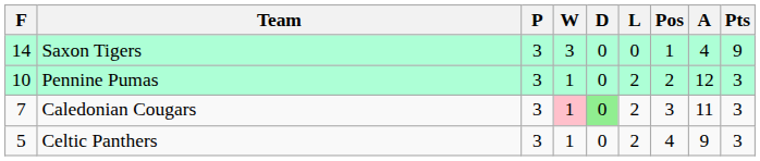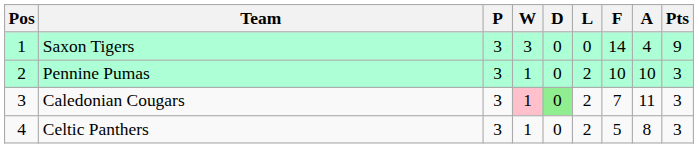 <table class="wikitable" style="text-align:centre; margin-right:2em;">
 <tr>
-<th width=20>F</th>
+<th width=20>Pos</th>
 <th width=400>Team</th>
 <th width=20>P</th>
 <th width=20>W</th>
 <th width=20>D</th>
 <th width=20>L</th>
-<th width=20>Pos</th>
+<th width=20>F</th>
 <th width=20>A</th>
 <th width=20>Pts</th>
 </tr>
 <tr align=center style="background: #ADFFD6;">
-<td>14</td>
+<td>1</td>
 <td align="left">Saxon Tigers</td>
 <td>3</td>
 <td>3</td>
 <td>0</td>
 <td>0</td>
-<td>1</td>
+<td>14</td>
 <td>4</td>
 <td>9</td>
 </tr>
 <tr align=center style="background: #ADFFD6;">
-<td>10</td>
+<td>2</td>
 <td align="left">Pennine Pumas</td>
 <td>3</td>
 <td>1</td>
 <td>0</td>
 <td>2</td>
-<td>2</td>
-<td>12</td>
+<td>10</td>
+<td>10</td>
 <td>3</td>
 </tr>
 <tr align=center>
-<td>7</td>
+<td>3</td>
 <td align="left">Caledonian Cougars</td>
 <td>3</td>
 <td style="background: pink;">1</td>
 <td style="background: lightgreen;">0</td>
 <td>2</td>
-<td>3</td>
+<td>7</td>
 <td>11</td>
 <td>3</td>
 </tr>
 <tr align=center>
-<td>5</td>
+<td>4</td>
 <td align="left">Celtic Panthers</td>
 <td>3</td>
 <td>1</td>
 <td>0</td>
 <td>2</td>
-<td>4</td>
-<td>9</td>
+<td>5</td>
+<td>8</td>
 <td>3</td>
 </tr>
 </table>
